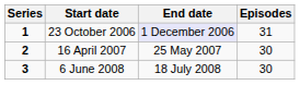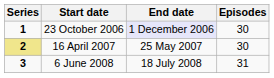 <table class="wikitable" style="text-align:center;">
 <tr>
 <th>Series</th>
 <th>Start date</th>
 <th>End date</th>
 <th>Episodes</th>
 </tr>
 <tr>
 <td><strong>1</strong></td>
 <td>23 October 2006</td>
 <td style="background: lavender;">1 December 2006</td>
-<td>31</td>
+<td>30</td>
 </tr>
 <tr>
-<td><strong>2</strong></td>
+<td style="background: khaki;"><strong>2</strong></td>
 <td>16 April 2007</td>
 <td>25 May 2007</td>
 <td>30</td>
 </tr>
 <tr>
 <td><strong>3</strong></td>
 <td>6 June 2008</td>
 <td>18 July 2008</td>
-<td>30</td>
+<td>31</td>
 </tr>
 </table>
